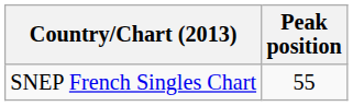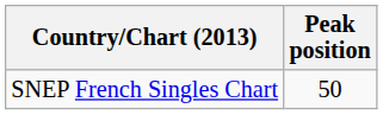 <table class="wikitable sortable">
 <tr>
 <th>Country/Chart (2013)</th>
 <th>Peak<br>position</th>
 </tr>
 <tr>
 <td>SNEP <a href='#'>French Singles Chart</a></td>
-<td style="text-align:center;">55</td>
+<td style="text-align:center;">50</td>
 </tr>
 </table>
